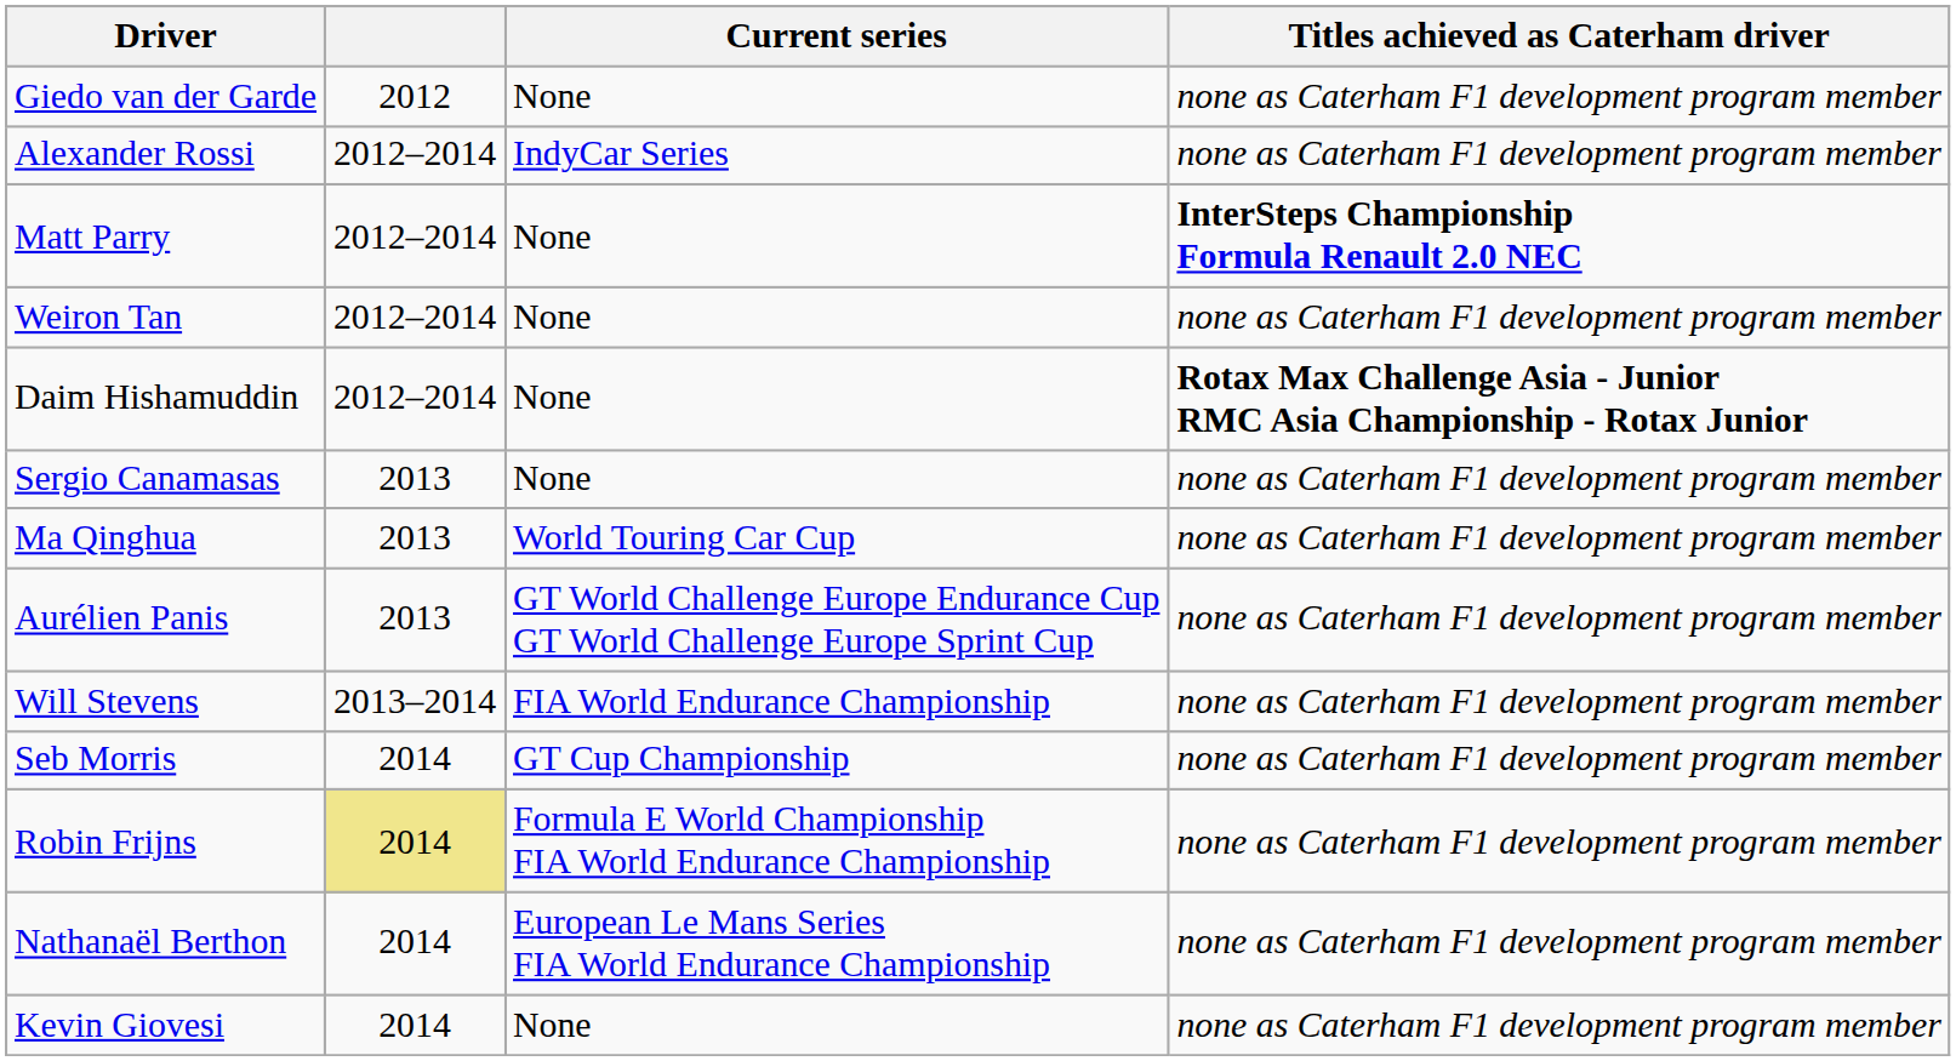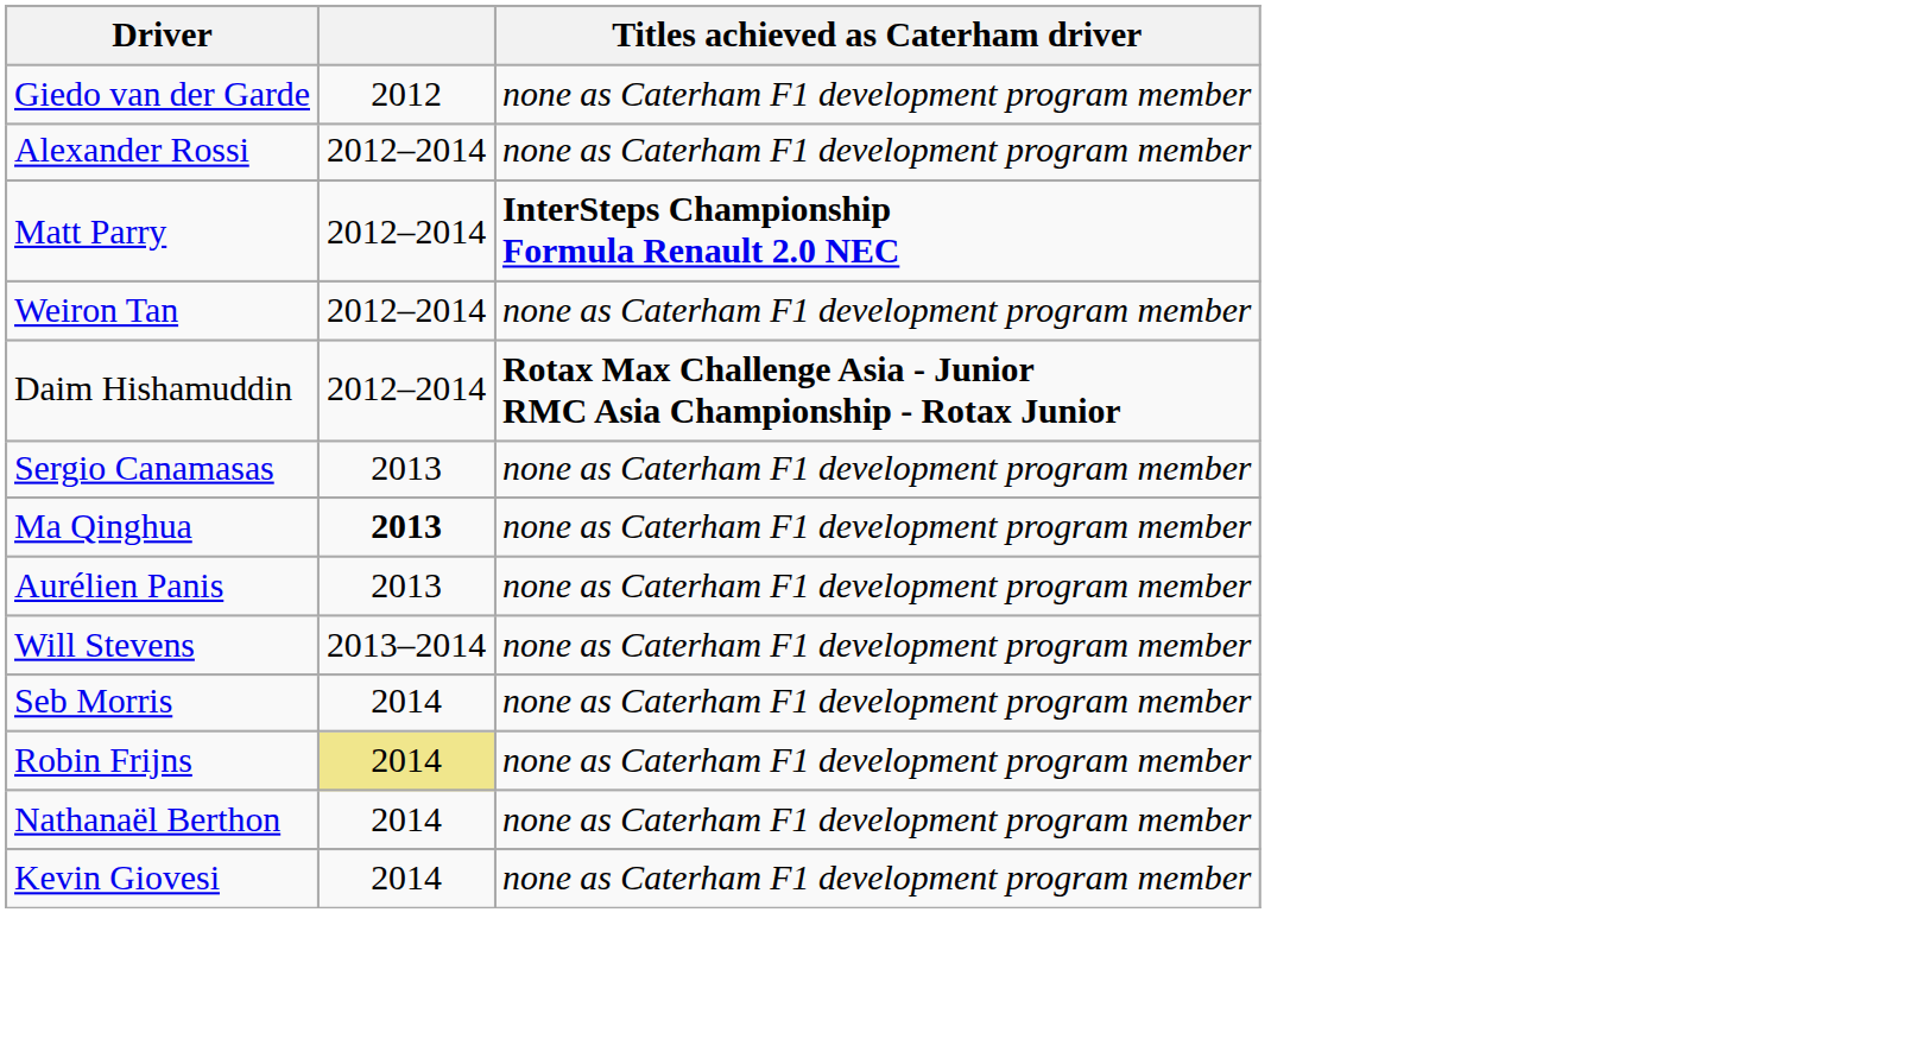 <table class="wikitable sortable" style="font-size: 90%;">
 <tr>
 <th>Driver</th>
 <th></th>
-<th>Current series</th>
 <th>Titles achieved as Caterham driver</th>
 </tr>
 <tr>
 <td> <a href='#'>Giedo van der Garde</a></td>
 <td align=center>2012</td>
-<td>None</td>
 <td><em>none as Caterham F1 development program member</em></td>
 </tr>
 <tr>
 <td> <a href='#'>Alexander Rossi</a></td>
 <td align=center>2012–2014</td>
-<td><a href='#'>IndyCar Series</a></td>
 <td><em>none as Caterham F1 development program member</em></td>
 </tr>
 <tr>
 <td> <a href='#'>Matt Parry</a></td>
 <td align=center>2012–2014</td>
-<td>None</td>
 <td><strong>InterSteps Championship</strong><br><strong><a href='#'>Formula Renault 2.0 NEC</a></strong></td>
 </tr>
 <tr>
 <td> <a href='#'>Weiron Tan</a></td>
 <td align=center>2012–2014</td>
-<td>None</td>
 <td><em>none as Caterham F1 development program member</em></td>
 </tr>
 <tr>
 <td> Daim Hishamuddin</td>
 <td align=center>2012–2014</td>
-<td>None</td>
 <td><strong>Rotax Max Challenge Asia - Junior</strong><br><strong>RMC Asia Championship - Rotax Junior</strong></td>
 </tr>
 <tr>
 <td> <a href='#'>Sergio Canamasas</a></td>
 <td align=center>2013</td>
-<td>None</td>
 <td><em>none as Caterham F1 development program member</em></td>
 </tr>
 <tr>
 <td> <a href='#'>Ma Qinghua</a></td>
-<td align=center>2013</td>
-<td><a href='#'>World Touring Car Cup</a></td>
+<td align=center><strong>2013</strong></td>
 <td><em>none as Caterham F1 development program member</em></td>
 </tr>
 <tr>
 <td> <a href='#'>Aurélien Panis</a></td>
 <td align=center>2013</td>
-<td><a href='#'>GT World Challenge Europe Endurance Cup</a> <br> <a href='#'>GT World Challenge Europe Sprint Cup</a></td>
 <td><em>none as Caterham F1 development program member</em></td>
 </tr>
 <tr>
 <td> <a href='#'>Will Stevens</a></td>
 <td align=center>2013–2014</td>
-<td><a href='#'>FIA World Endurance Championship</a></td>
 <td><em>none as Caterham F1 development program member</em></td>
 </tr>
 <tr>
 <td> <a href='#'>Seb Morris</a></td>
 <td align=center>2014</td>
-<td><a href='#'>GT Cup Championship</a></td>
 <td><em>none as Caterham F1 development program member</em></td>
 </tr>
 <tr>
 <td> <a href='#'>Robin Frijns</a></td>
 <td align=center style="background: khaki;">2014</td>
-<td><a href='#'>Formula E World Championship</a> <br> <a href='#'>FIA World Endurance Championship</a></td>
 <td><em>none as Caterham F1 development program member</em></td>
 </tr>
 <tr>
 <td> <a href='#'>Nathanaël Berthon</a></td>
 <td align=center>2014</td>
-<td><a href='#'>European Le Mans Series</a> <br> <a href='#'>FIA World Endurance Championship</a></td>
 <td><em>none as Caterham F1 development program member</em></td>
 </tr>
 <tr>
 <td> <a href='#'>Kevin Giovesi</a></td>
 <td align=center>2014</td>
-<td>None</td>
 <td><em>none as Caterham F1 development program member</em></td>
 </tr>
 </table>
